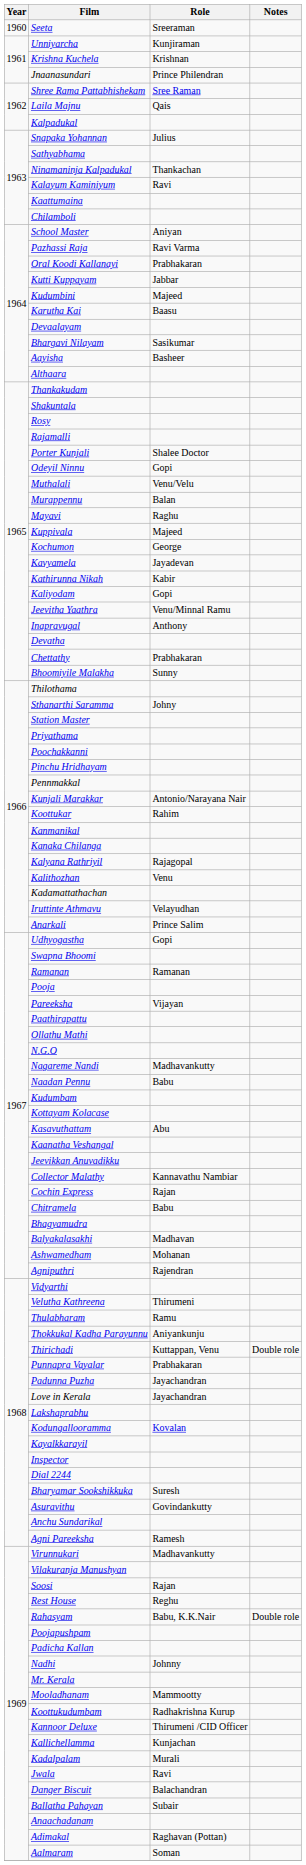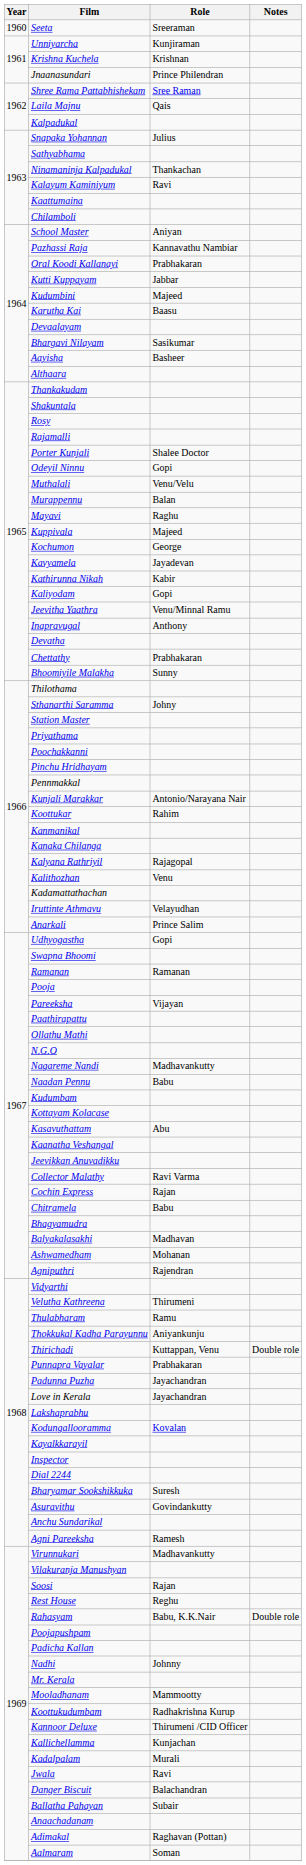 <table class="wikitable sortable">
 <tr>
 <th>Year</th>
 <th>Film</th>
 <th>Role</th>
 <th class="unsortable">Notes</th>
 </tr>
 <tr>
 <td>1960</td>
 <td><em><a href='#'>Seeta</a></em></td>
 <td>Sreeraman</td>
 <td></td>
 </tr>
 <tr>
 <td rowspan=3>1961</td>
 <td><em><a href='#'>Unniyarcha</a></em></td>
 <td>Kunjiraman</td>
 <td></td>
 </tr>
 <tr>
 <td><em><a href='#'>Krishna Kuchela</a></em></td>
 <td>Krishnan</td>
 <td></td>
 </tr>
 <tr>
 <td><em>Jnaanasundari</em></td>
 <td>Prince Philendran</td>
 <td></td>
 </tr>
 <tr>
 <td rowspan=3>1962</td>
 <td><em><a href='#'>Shree Rama Pattabhishekam</a></em></td>
 <td><a href='#'>Sree Raman</a></td>
 <td></td>
 </tr>
 <tr>
 <td><em><a href='#'>Laila Majnu</a></em></td>
 <td>Qais</td>
 <td></td>
 </tr>
 <tr>
 <td><em><a href='#'>Kalpadukal</a></em></td>
 <td></td>
 <td></td>
 </tr>
 <tr>
 <td rowspan=6>1963</td>
 <td><em><a href='#'>Snapaka Yohannan</a></em></td>
 <td>Julius</td>
 <td></td>
 </tr>
 <tr>
 <td><em><a href='#'>Sathyabhama</a></em></td>
 <td></td>
 <td></td>
 </tr>
 <tr>
 <td><em><a href='#'>Ninamaninja Kalpadukal</a></em></td>
 <td>Thankachan</td>
 <td></td>
 </tr>
 <tr>
 <td><em><a href='#'>Kalayum Kaminiyum</a></em></td>
 <td>Ravi</td>
 <td></td>
 </tr>
 <tr>
 <td><em><a href='#'>Kaattumaina</a></em></td>
 <td></td>
 <td></td>
 </tr>
 <tr>
 <td><em><a href='#'>Chilamboli</a></em></td>
 <td></td>
 <td></td>
 </tr>
 <tr>
 <td rowspan=10>1964</td>
 <td><em><a href='#'>School Master</a></em></td>
 <td>Aniyan</td>
 <td></td>
 </tr>
 <tr>
 <td><em><a href='#'>Pazhassi Raja</a></em></td>
-<td>Ravi Varma</td>
+<td>Kannavathu Nambiar</td>
 <td></td>
 </tr>
 <tr>
 <td><em><a href='#'>Oral Koodi Kallanayi</a></em></td>
 <td>Prabhakaran</td>
 <td></td>
 </tr>
 <tr>
 <td><em><a href='#'>Kutti Kuppayam</a></em></td>
 <td>Jabbar</td>
 <td></td>
 </tr>
 <tr>
 <td><em><a href='#'>Kudumbini</a></em></td>
 <td>Majeed</td>
 <td></td>
 </tr>
 <tr>
 <td><em><a href='#'>Karutha Kai</a></em></td>
 <td>Baasu</td>
 <td></td>
 </tr>
 <tr>
 <td><em><a href='#'>Devaalayam</a></em></td>
 <td></td>
 <td></td>
 </tr>
 <tr>
 <td><em><a href='#'>Bhargavi Nilayam</a></em></td>
 <td>Sasikumar</td>
 <td></td>
 </tr>
 <tr>
 <td><em><a href='#'>Aayisha</a></em></td>
 <td>Basheer</td>
 <td></td>
 </tr>
 <tr>
 <td><em><a href='#'>Althaara</a></em></td>
 <td></td>
 <td></td>
 </tr>
 <tr>
 <td rowspan=19>1965</td>
 <td><em><a href='#'>Thankakudam</a></em></td>
 <td></td>
 <td></td>
 </tr>
 <tr>
 <td><em><a href='#'>Shakuntala</a></em></td>
 <td></td>
 <td></td>
 </tr>
 <tr>
 <td><em><a href='#'>Rosy</a></em></td>
 <td></td>
 <td></td>
 </tr>
 <tr>
 <td><em><a href='#'>Rajamalli</a></em></td>
 <td></td>
 <td></td>
 </tr>
 <tr>
 <td><em><a href='#'>Porter Kunjali</a></em></td>
 <td>Shalee Doctor</td>
 <td></td>
 </tr>
 <tr>
 <td><em><a href='#'>Odeyil Ninnu</a></em></td>
 <td>Gopi</td>
 <td></td>
 </tr>
 <tr>
 <td><em><a href='#'>Muthalali</a></em></td>
 <td>Venu/Velu</td>
 <td></td>
 </tr>
 <tr>
 <td><em><a href='#'>Murappennu</a></em></td>
 <td>Balan</td>
 <td></td>
 </tr>
 <tr>
 <td><em><a href='#'>Mayavi</a></em></td>
 <td>Raghu</td>
 <td></td>
 </tr>
 <tr>
 <td><em><a href='#'>Kuppivala</a></em></td>
 <td>Majeed</td>
 <td></td>
 </tr>
 <tr>
 <td><em><a href='#'>Kochumon</a></em></td>
 <td>George</td>
 <td></td>
 </tr>
 <tr>
 <td><em><a href='#'>Kavyamela</a></em></td>
 <td>Jayadevan</td>
 <td></td>
 </tr>
 <tr>
 <td><em><a href='#'>Kathirunna Nikah</a></em></td>
 <td>Kabir</td>
 <td></td>
 </tr>
 <tr>
 <td><em><a href='#'>Kaliyodam</a></em></td>
 <td>Gopi</td>
 <td></td>
 </tr>
 <tr>
 <td><em><a href='#'>Jeevitha Yaathra</a></em></td>
 <td>Venu/Minnal Ramu</td>
 <td></td>
 </tr>
 <tr>
 <td><em><a href='#'>Inapravugal</a></em></td>
 <td>Anthony</td>
 <td></td>
 </tr>
 <tr>
 <td><em><a href='#'>Devatha</a></em></td>
 <td></td>
 <td></td>
 </tr>
 <tr>
 <td><em><a href='#'>Chettathy</a></em></td>
 <td>Prabhakaran</td>
 <td></td>
 </tr>
 <tr>
 <td><em><a href='#'>Bhoomiyile Malakha</a></em></td>
 <td>Sunny</td>
 <td></td>
 </tr>
 <tr>
 <td rowspan=16>1966</td>
 <td><em>Thilothama</em></td>
 <td></td>
 <td></td>
 </tr>
 <tr>
 <td><em><a href='#'>Sthanarthi Saramma</a></em></td>
 <td>Johny</td>
 <td></td>
 </tr>
 <tr>
 <td><em><a href='#'>Station Master</a></em></td>
 <td></td>
 <td></td>
 </tr>
 <tr>
 <td><em><a href='#'>Priyathama</a></em></td>
 <td></td>
 <td></td>
 </tr>
 <tr>
 <td><em><a href='#'>Poochakkanni</a></em></td>
 <td></td>
 <td></td>
 </tr>
 <tr>
 <td><em><a href='#'>Pinchu Hridhayam</a></em></td>
 <td></td>
 <td></td>
 </tr>
 <tr>
 <td><em>Pennmakkal</em></td>
 <td></td>
 <td></td>
 </tr>
 <tr>
 <td><em><a href='#'>Kunjali Marakkar</a></em></td>
 <td>Antonio/Narayana Nair</td>
 <td></td>
 </tr>
 <tr>
 <td><em><a href='#'>Koottukar</a></em></td>
 <td>Rahim</td>
 <td></td>
 </tr>
 <tr>
 <td><em><a href='#'>Kanmanikal</a></em></td>
 <td></td>
 <td></td>
 </tr>
 <tr>
 <td><em><a href='#'>Kanaka Chilanga</a></em></td>
 <td></td>
 <td></td>
 </tr>
 <tr>
 <td><em><a href='#'>Kalyana Rathriyil</a></em></td>
 <td>Rajagopal</td>
 <td></td>
 </tr>
 <tr>
 <td><em><a href='#'>Kalithozhan</a></em></td>
 <td>Venu</td>
 <td></td>
 </tr>
 <tr>
 <td><em>Kadamattathachan</em></td>
 <td></td>
 <td></td>
 </tr>
 <tr>
 <td><em><a href='#'>Iruttinte Athmavu</a></em></td>
 <td>Velayudhan</td>
 <td></td>
 </tr>
 <tr>
 <td><em><a href='#'>Anarkali</a></em></td>
 <td>Prince Salim</td>
 <td></td>
 </tr>
 <tr>
 <td rowspan=22>1967</td>
 <td><em><a href='#'>Udhyogastha</a></em></td>
 <td>Gopi</td>
 <td></td>
 </tr>
 <tr>
 <td><em><a href='#'>Swapna Bhoomi</a></em></td>
 <td></td>
 <td></td>
 </tr>
 <tr>
 <td><em><a href='#'>Ramanan</a></em></td>
 <td>Ramanan</td>
 <td></td>
 </tr>
 <tr>
 <td><em><a href='#'>Pooja</a></em></td>
 <td></td>
 <td></td>
 </tr>
 <tr>
 <td><em><a href='#'>Pareeksha</a></em></td>
 <td>Vijayan</td>
 <td></td>
 </tr>
 <tr>
 <td><em><a href='#'>Paathirapattu</a></em></td>
 <td></td>
 <td></td>
 </tr>
 <tr>
 <td><em><a href='#'>Ollathu Mathi</a></em></td>
 <td></td>
 <td></td>
 </tr>
 <tr>
 <td><em><a href='#'>N.G.O</a></em></td>
 <td></td>
 <td></td>
 </tr>
 <tr>
 <td><em><a href='#'>Nagareme Nandi</a></em></td>
 <td>Madhavankutty</td>
 <td></td>
 </tr>
 <tr>
 <td><em><a href='#'>Naadan Pennu</a></em></td>
 <td>Babu</td>
 <td></td>
 </tr>
 <tr>
 <td><em><a href='#'>Kudumbam</a></em></td>
 <td></td>
 <td></td>
 </tr>
 <tr>
 <td><em><a href='#'>Kottayam Kolacase</a></em></td>
 <td></td>
 <td></td>
 </tr>
 <tr>
 <td><em><a href='#'>Kasavuthattam</a></em></td>
 <td>Abu</td>
 <td></td>
 </tr>
 <tr>
 <td><em><a href='#'>Kaanatha Veshangal</a></em></td>
 <td></td>
 <td></td>
 </tr>
 <tr>
 <td><em><a href='#'>Jeevikkan Anuvadikku</a></em></td>
 <td></td>
 <td></td>
 </tr>
 <tr>
 <td><em><a href='#'>Collector Malathy</a></em></td>
-<td>Kannavathu Nambiar</td>
+<td>Ravi Varma</td>
 <td></td>
 </tr>
 <tr>
 <td><em><a href='#'>Cochin Express</a></em></td>
 <td>Rajan</td>
 <td></td>
 </tr>
 <tr>
 <td><em><a href='#'>Chitramela</a></em></td>
 <td>Babu</td>
 <td></td>
 </tr>
 <tr>
 <td><em><a href='#'>Bhagyamudra</a></em></td>
 <td></td>
 <td></td>
 </tr>
 <tr>
 <td><em><a href='#'>Balyakalasakhi</a></em></td>
 <td>Madhavan</td>
 <td></td>
 </tr>
 <tr>
 <td><em><a href='#'>Ashwamedham</a></em></td>
 <td>Mohanan</td>
 <td></td>
 </tr>
 <tr>
 <td><em><a href='#'>Agniputhri</a></em></td>
 <td>Rajendran</td>
 <td></td>
 </tr>
 <tr>
 <td rowspan=17>1968</td>
 <td><em><a href='#'>Vidyarthi</a></em></td>
 <td></td>
 <td></td>
 </tr>
 <tr>
 <td><em><a href='#'>Velutha Kathreena</a></em></td>
 <td>Thirumeni</td>
 <td></td>
 </tr>
 <tr>
 <td><em><a href='#'>Thulabharam</a></em></td>
 <td>Ramu</td>
 <td></td>
 </tr>
 <tr>
 <td><em><a href='#'>Thokkukal Kadha Parayunnu</a></em></td>
 <td>Aniyankunju</td>
 <td></td>
 </tr>
 <tr>
 <td><em><a href='#'>Thirichadi</a></em></td>
 <td>Kuttappan, Venu</td>
 <td>Double role</td>
 </tr>
 <tr>
 <td><em><a href='#'>Punnapra Vayalar</a></em></td>
 <td>Prabhakaran</td>
 <td></td>
 </tr>
 <tr>
 <td><em><a href='#'>Padunna Puzha</a></em></td>
 <td>Jayachandran</td>
 <td></td>
 </tr>
 <tr>
 <td><em>Love in Kerala</em></td>
 <td>Jayachandran</td>
 <td></td>
 </tr>
 <tr>
 <td><em><a href='#'>Lakshaprabhu</a></em></td>
 <td></td>
 <td></td>
 </tr>
 <tr>
 <td><em><a href='#'>Kodungallooramma</a></em></td>
 <td><a href='#'>Kovalan</a></td>
 <td></td>
 </tr>
 <tr>
 <td><em><a href='#'>Kayalkkarayil</a></em></td>
 <td></td>
 <td></td>
 </tr>
 <tr>
 <td><em><a href='#'>Inspector</a></em></td>
 <td></td>
 <td></td>
 </tr>
 <tr>
 <td><em><a href='#'>Dial 2244</a></em></td>
 <td></td>
 <td></td>
 </tr>
 <tr>
 <td><em><a href='#'>Bharyamar Sookshikkuka</a></em></td>
 <td>Suresh</td>
 <td></td>
 </tr>
 <tr>
 <td><em><a href='#'>Asuravithu</a></em></td>
 <td>Govindankutty</td>
 <td></td>
 </tr>
 <tr>
 <td><em><a href='#'>Anchu Sundarikal</a></em></td>
 <td></td>
 <td></td>
 </tr>
 <tr>
 <td><em><a href='#'>Agni Pareeksha</a></em></td>
 <td>Ramesh</td>
 <td></td>
 </tr>
 <tr>
 <td rowspan=20>1969</td>
 <td><em><a href='#'>Virunnukari</a></em></td>
 <td>Madhavankutty</td>
 <td></td>
 </tr>
 <tr>
 <td><em><a href='#'>Vilakuranja Manushyan</a></em></td>
 <td></td>
 <td></td>
 </tr>
 <tr>
 <td><em><a href='#'>Soosi</a></em></td>
 <td>Rajan</td>
 <td></td>
 </tr>
 <tr>
 <td><em><a href='#'>Rest House</a></em></td>
 <td>Reghu</td>
 <td></td>
 </tr>
 <tr>
 <td><em><a href='#'>Rahasyam</a></em></td>
 <td>Babu, K.K.Nair</td>
 <td>Double role</td>
 </tr>
 <tr>
 <td><em><a href='#'>Poojapushpam</a></em></td>
 <td></td>
 <td></td>
 </tr>
 <tr>
 <td><em><a href='#'>Padicha Kallan</a></em></td>
 <td></td>
 <td></td>
 </tr>
 <tr>
 <td><em><a href='#'>Nadhi</a></em></td>
 <td>Johnny</td>
 <td></td>
 </tr>
 <tr>
 <td><em><a href='#'>Mr. Kerala</a></em></td>
 <td></td>
 <td></td>
 </tr>
 <tr>
 <td><em><a href='#'>Mooladhanam</a></em></td>
 <td>Mammootty</td>
 <td></td>
 </tr>
 <tr>
 <td><em><a href='#'>Koottukudumbam</a></em></td>
 <td>Radhakrishna Kurup</td>
 <td></td>
 </tr>
 <tr>
 <td><em><a href='#'>Kannoor Deluxe</a></em></td>
 <td>Thirumeni /CID Officer</td>
 <td></td>
 </tr>
 <tr>
 <td><em><a href='#'>Kallichellamma</a></em></td>
 <td>Kunjachan</td>
 <td></td>
 </tr>
 <tr>
 <td><em><a href='#'>Kadalpalam</a></em></td>
 <td>Murali</td>
 <td></td>
 </tr>
 <tr>
 <td><em><a href='#'>Jwala</a></em></td>
 <td>Ravi</td>
 <td></td>
 </tr>
 <tr>
 <td><em><a href='#'>Danger Biscuit</a></em></td>
 <td>Balachandran</td>
 <td></td>
 </tr>
 <tr>
 <td><em><a href='#'>Ballatha Pahayan</a></em></td>
 <td>Subair</td>
 <td></td>
 </tr>
 <tr>
 <td><em><a href='#'>Anaachadanam</a></em></td>
 <td></td>
 <td></td>
 </tr>
 <tr>
 <td><em><a href='#'>Adimakal</a></em></td>
 <td>Raghavan (Pottan)</td>
 <td></td>
 </tr>
 <tr>
 <td><em><a href='#'>Aalmaram</a></em></td>
 <td>Soman</td>
 <td></td>
 </tr>
 <tr>
 </tr>
 </table>
